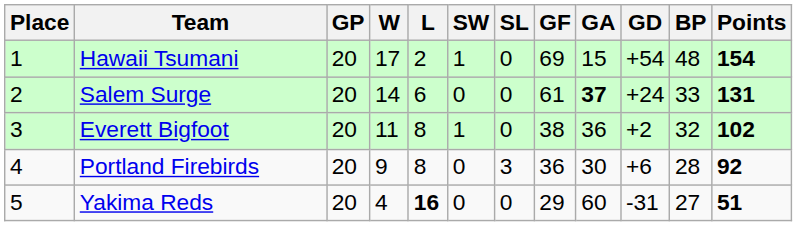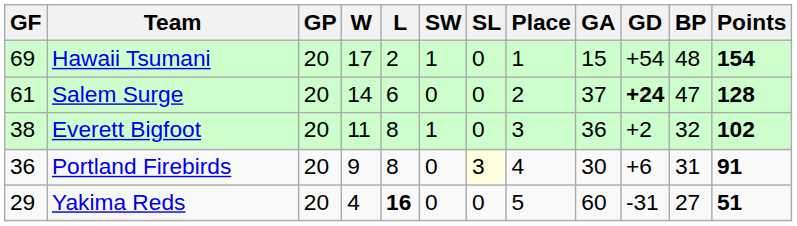 <table class="wikitable">
 <tr>
-<th>Place</th>
+<th width="20">GF</th>
 <th style="width:170px;">Team</th>
 <th width="20">GP</th>
 <th width="20">W</th>
 <th width="20">L</th>
 <th width="20">SW</th>
 <th width="20">SL</th>
-<th width="20">GF</th>
+<th>Place</th>
 <th width="20">GA</th>
 <th width="25">GD</th>
 <th width="20">BP</th>
 <th>Points</th>
 </tr>
 <tr style="background:#cfc;">
-<td>1</td>
+<td>69</td>
 <td><a href='#'>Hawaii Tsumani</a></td>
 <td>20</td>
 <td>17</td>
 <td>2</td>
 <td>1</td>
 <td>0</td>
-<td>69</td>
+<td>1</td>
 <td>15</td>
 <td>+54</td>
 <td>48</td>
 <td><strong>154</strong></td>
 </tr>
 <tr style="background:#cfc;">
-<td>2</td>
+<td>61</td>
 <td><a href='#'>Salem Surge</a></td>
 <td>20</td>
 <td>14</td>
 <td>6</td>
 <td>0</td>
 <td>0</td>
-<td>61</td>
-<td><strong>37</strong></td>
-<td>+24</td>
-<td>33</td>
-<td><strong>131</strong></td>
+<td>2</td>
+<td>37</td>
+<td><strong>+24</strong></td>
+<td>47</td>
+<td><strong>128</strong></td>
 </tr>
 <tr style="background:#cfc;">
-<td>3</td>
+<td>38</td>
 <td><a href='#'>Everett Bigfoot</a></td>
 <td>20</td>
 <td>11</td>
 <td>8</td>
 <td>1</td>
 <td>0</td>
-<td>38</td>
+<td>3</td>
 <td>36</td>
 <td>+2</td>
 <td>32</td>
 <td><strong>102</strong></td>
 </tr>
 <tr>
-<td>4</td>
+<td>36</td>
 <td><a href='#'>Portland Firebirds</a></td>
 <td>20</td>
 <td>9</td>
 <td>8</td>
 <td>0</td>
-<td>3</td>
-<td>36</td>
+<td style="background: lightyellow;">3</td>
+<td>4</td>
 <td>30</td>
 <td>+6</td>
-<td>28</td>
-<td><strong>92</strong></td>
+<td>31</td>
+<td><strong>91</strong></td>
 </tr>
 <tr>
-<td>5</td>
+<td>29</td>
 <td><a href='#'>Yakima Reds</a></td>
 <td>20</td>
 <td>4</td>
 <td><strong>16</strong></td>
 <td>0</td>
 <td>0</td>
-<td>29</td>
+<td>5</td>
 <td>60</td>
 <td>-31</td>
 <td>27</td>
 <td><strong>51</strong></td>
 </tr>
 </table>
